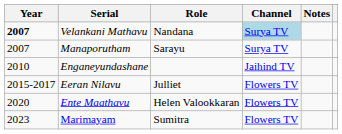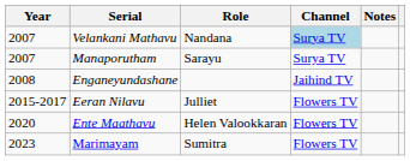 <table class="wikitable">
 <tr style="background:#ccc; text-align:center;">
 <th>Year</th>
 <th>Serial</th>
 <th>Role</th>
 <th>Channel</th>
 <th>Notes</th>
 <th></th>
 </tr>
 <tr>
-<td><strong>2007</strong></td>
+<td>2007</td>
 <td><em>Velankani Mathavu</em></td>
 <td>Nandana</td>
 <td style="background: lightblue;"><a href='#'>Surya TV</a></td>
 <td></td>
 <td></td>
 </tr>
 <tr>
 <td>2007</td>
 <td><em>Manaporutham</em></td>
 <td>Sarayu</td>
 <td><a href='#'>Surya TV</a></td>
 <td></td>
 <td></td>
 </tr>
 <tr>
-<td>2010</td>
+<td>2008</td>
 <td><em>Enganeyundashane</em></td>
 <td></td>
 <td><a href='#'>Jaihind TV</a></td>
 <td></td>
 <td></td>
 </tr>
 <tr>
 <td>2015-2017</td>
 <td><em>Eeran Nilavu</em></td>
 <td>Julliet</td>
 <td><a href='#'>Flowers TV</a></td>
 <td></td>
 <td></td>
 </tr>
 <tr>
 <td>2020</td>
 <td><em><a href='#'>Ente Maathavu</a></em></td>
 <td>Helen Valookkaran</td>
 <td><a href='#'>Flowers TV</a></td>
 <td></td>
 <td></td>
 </tr>
 <tr>
 <td>2023</td>
 <td><a href='#'>Marimayam</a></td>
 <td>Sumitra</td>
 <td><a href='#'>Flowers TV</a></td>
 <td></td>
 </tr>
 </table>
